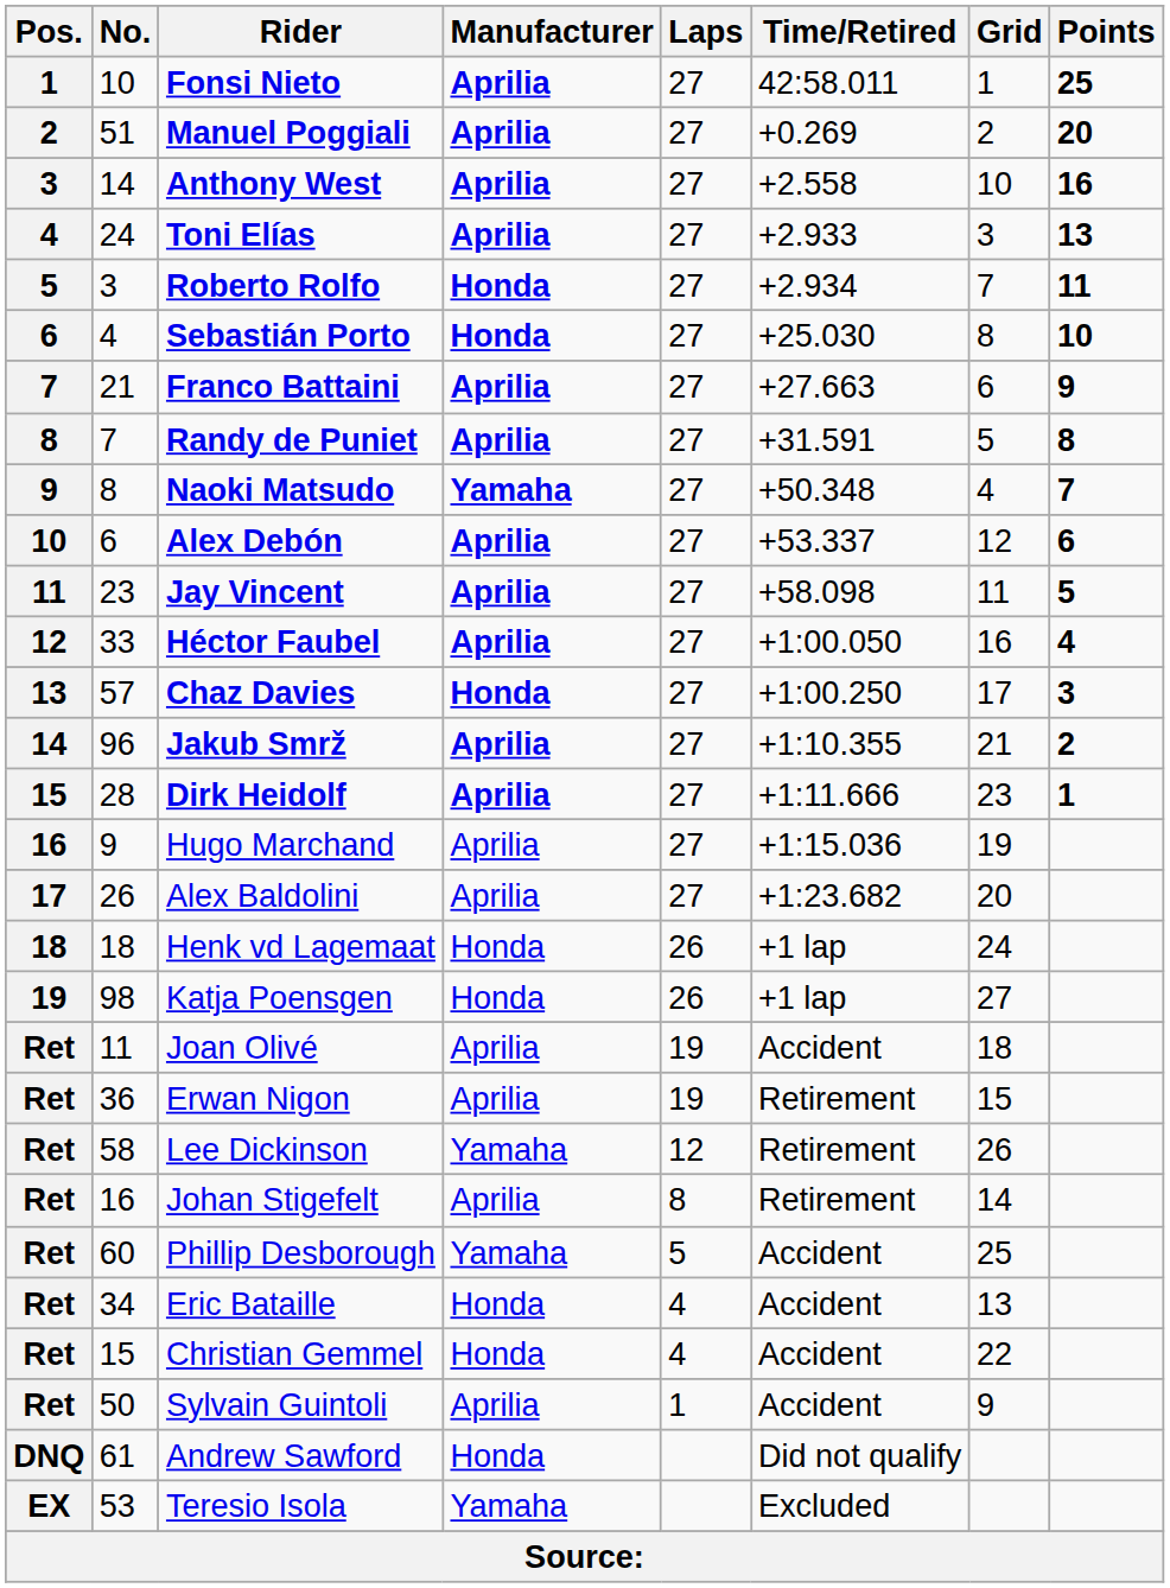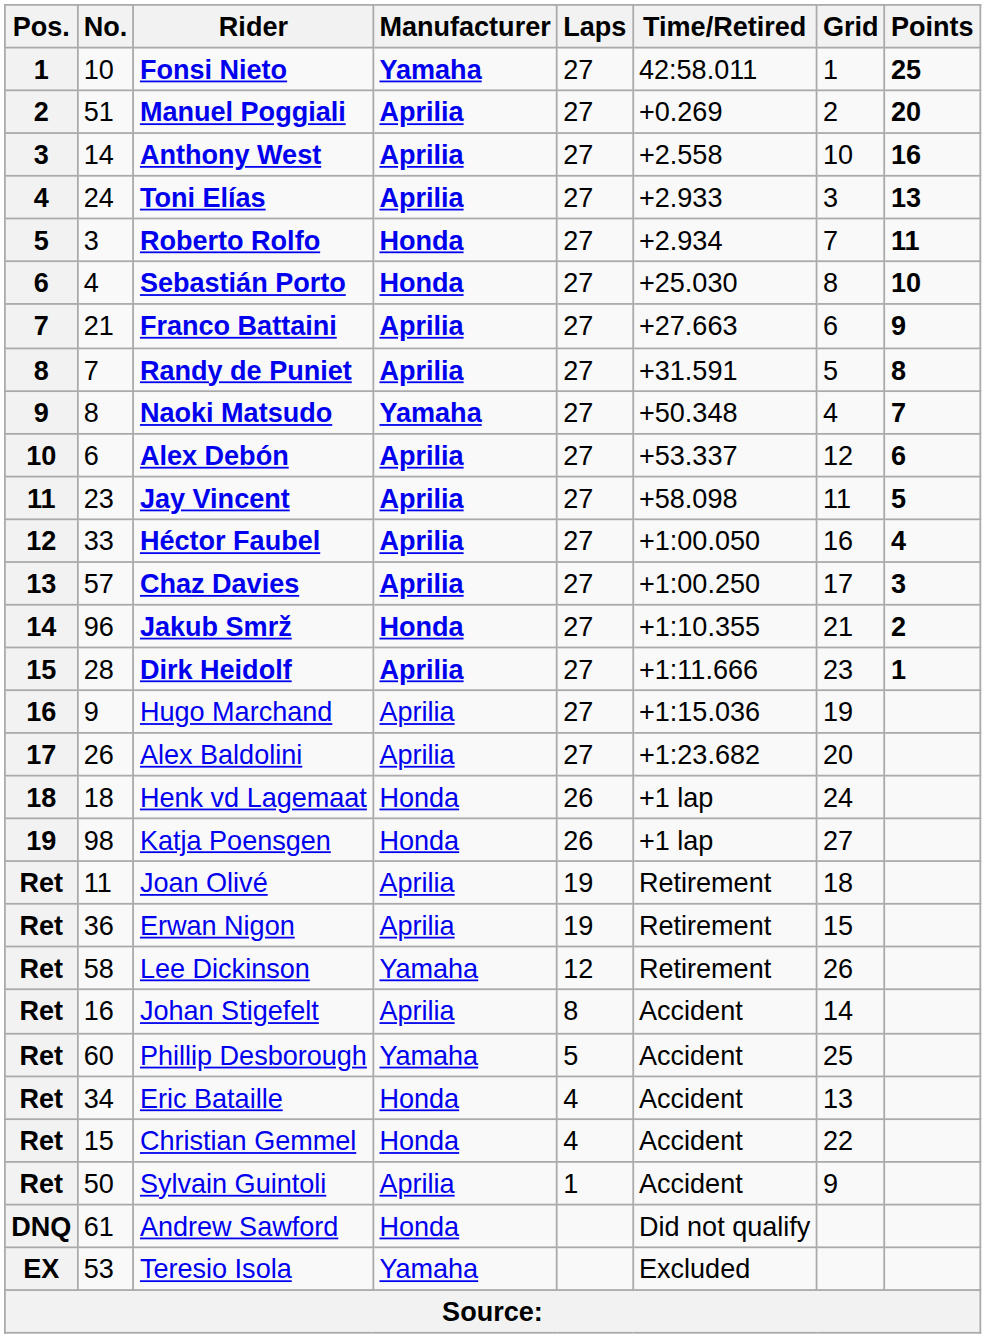 <table class="wikitable" style="font-size: 95%;">
 <tr>
 <th>Pos.</th>
 <th>No.</th>
 <th>Rider</th>
 <th>Manufacturer</th>
 <th>Laps</th>
 <th>Time/Retired</th>
 <th>Grid</th>
 <th>Points</th>
 </tr>
 <tr>
 <th>1</th>
 <td>10</td>
 <td> <strong><a href='#'>Fonsi Nieto</a></strong></td>
-<td><strong><a href='#'>Aprilia</a></strong></td>
+<td><strong><a href='#'>Yamaha</a></strong></td>
 <td>27</td>
 <td>42:58.011</td>
 <td>1</td>
 <td><strong>25</strong></td>
 </tr>
 <tr>
 <th>2</th>
 <td>51</td>
 <td> <strong><a href='#'>Manuel Poggiali</a></strong></td>
 <td><strong><a href='#'>Aprilia</a></strong></td>
 <td>27</td>
 <td>+0.269</td>
 <td>2</td>
 <td><strong>20</strong></td>
 </tr>
 <tr>
 <th>3</th>
 <td>14</td>
 <td> <strong><a href='#'>Anthony West</a></strong></td>
 <td><strong><a href='#'>Aprilia</a></strong></td>
 <td>27</td>
 <td>+2.558</td>
 <td>10</td>
 <td><strong>16</strong></td>
 </tr>
 <tr>
 <th>4</th>
 <td>24</td>
 <td> <strong><a href='#'>Toni Elías</a></strong></td>
 <td><strong><a href='#'>Aprilia</a></strong></td>
 <td>27</td>
 <td>+2.933</td>
 <td>3</td>
 <td><strong>13</strong></td>
 </tr>
 <tr>
 <th>5</th>
 <td>3</td>
 <td> <strong><a href='#'>Roberto Rolfo</a></strong></td>
 <td><strong><a href='#'>Honda</a></strong></td>
 <td>27</td>
 <td>+2.934</td>
 <td>7</td>
 <td><strong>11</strong></td>
 </tr>
 <tr>
 <th>6</th>
 <td>4</td>
 <td> <strong><a href='#'>Sebastián Porto</a></strong></td>
 <td><strong><a href='#'>Honda</a></strong></td>
 <td>27</td>
 <td>+25.030</td>
 <td>8</td>
 <td><strong>10</strong></td>
 </tr>
 <tr>
 <th>7</th>
 <td>21</td>
 <td> <strong><a href='#'>Franco Battaini</a></strong></td>
 <td><strong><a href='#'>Aprilia</a></strong></td>
 <td>27</td>
 <td>+27.663</td>
 <td>6</td>
 <td><strong>9</strong></td>
 </tr>
 <tr>
 <th>8</th>
 <td>7</td>
 <td> <strong><a href='#'>Randy de Puniet</a></strong></td>
 <td><strong><a href='#'>Aprilia</a></strong></td>
 <td>27</td>
 <td>+31.591</td>
 <td>5</td>
 <td><strong>8</strong></td>
 </tr>
 <tr>
 <th>9</th>
 <td>8</td>
 <td> <strong><a href='#'>Naoki Matsudo</a></strong></td>
 <td><strong><a href='#'>Yamaha</a></strong></td>
 <td>27</td>
 <td>+50.348</td>
 <td>4</td>
 <td><strong>7</strong></td>
 </tr>
 <tr>
 <th>10</th>
 <td>6</td>
 <td> <strong><a href='#'>Alex Debón</a></strong></td>
 <td><strong><a href='#'>Aprilia</a></strong></td>
 <td>27</td>
 <td>+53.337</td>
 <td>12</td>
 <td><strong>6</strong></td>
 </tr>
 <tr>
 <th>11</th>
 <td>23</td>
 <td> <strong><a href='#'>Jay Vincent</a></strong></td>
 <td><strong><a href='#'>Aprilia</a></strong></td>
 <td>27</td>
 <td>+58.098</td>
 <td>11</td>
 <td><strong>5</strong></td>
 </tr>
 <tr>
 <th>12</th>
 <td>33</td>
 <td> <strong><a href='#'>Héctor Faubel</a></strong></td>
 <td><strong><a href='#'>Aprilia</a></strong></td>
 <td>27</td>
 <td>+1:00.050</td>
 <td>16</td>
 <td><strong>4</strong></td>
 </tr>
 <tr>
 <th>13</th>
 <td>57</td>
 <td> <strong><a href='#'>Chaz Davies</a></strong></td>
-<td><strong><a href='#'>Honda</a></strong></td>
+<td><strong><a href='#'>Aprilia</a></strong></td>
 <td>27</td>
 <td>+1:00.250</td>
 <td>17</td>
 <td><strong>3</strong></td>
 </tr>
 <tr>
 <th>14</th>
 <td>96</td>
 <td> <strong><a href='#'>Jakub Smrž</a></strong></td>
-<td><strong><a href='#'>Aprilia</a></strong></td>
+<td><strong><a href='#'>Honda</a></strong></td>
 <td>27</td>
 <td>+1:10.355</td>
 <td>21</td>
 <td><strong>2</strong></td>
 </tr>
 <tr>
 <th>15</th>
 <td>28</td>
 <td> <strong><a href='#'>Dirk Heidolf</a></strong></td>
 <td><strong><a href='#'>Aprilia</a></strong></td>
 <td>27</td>
 <td>+1:11.666</td>
 <td>23</td>
 <td><strong>1</strong></td>
 </tr>
 <tr>
 <th>16</th>
 <td>9</td>
 <td> <a href='#'>Hugo Marchand</a></td>
 <td><a href='#'>Aprilia</a></td>
 <td>27</td>
 <td>+1:15.036</td>
 <td>19</td>
 <td></td>
 </tr>
 <tr>
 <th>17</th>
 <td>26</td>
 <td> <a href='#'>Alex Baldolini</a></td>
 <td><a href='#'>Aprilia</a></td>
 <td>27</td>
 <td>+1:23.682</td>
 <td>20</td>
 <td></td>
 </tr>
 <tr>
 <th>18</th>
 <td>18</td>
 <td> <a href='#'>Henk vd Lagemaat</a></td>
 <td><a href='#'>Honda</a></td>
 <td>26</td>
 <td>+1 lap</td>
 <td>24</td>
 <td></td>
 </tr>
 <tr>
 <th>19</th>
 <td>98</td>
 <td> <a href='#'>Katja Poensgen</a></td>
 <td><a href='#'>Honda</a></td>
 <td>26</td>
 <td>+1 lap</td>
 <td>27</td>
 <td></td>
 </tr>
 <tr>
 <th>Ret</th>
 <td>11</td>
 <td> <a href='#'>Joan Olivé</a></td>
 <td><a href='#'>Aprilia</a></td>
 <td>19</td>
-<td>Accident</td>
+<td>Retirement</td>
 <td>18</td>
 <td></td>
 </tr>
 <tr>
 <th>Ret</th>
 <td>36</td>
 <td> <a href='#'>Erwan Nigon</a></td>
 <td><a href='#'>Aprilia</a></td>
 <td>19</td>
 <td>Retirement</td>
 <td>15</td>
 <td></td>
 </tr>
 <tr>
 <th>Ret</th>
 <td>58</td>
 <td> <a href='#'>Lee Dickinson</a></td>
 <td><a href='#'>Yamaha</a></td>
 <td>12</td>
 <td>Retirement</td>
 <td>26</td>
 <td></td>
 </tr>
 <tr>
 <th>Ret</th>
 <td>16</td>
 <td> <a href='#'>Johan Stigefelt</a></td>
 <td><a href='#'>Aprilia</a></td>
 <td>8</td>
-<td>Retirement</td>
+<td>Accident</td>
 <td>14</td>
 <td></td>
 </tr>
 <tr>
 <th>Ret</th>
 <td>60</td>
 <td> <a href='#'>Phillip Desborough</a></td>
 <td><a href='#'>Yamaha</a></td>
 <td>5</td>
 <td>Accident</td>
 <td>25</td>
 <td></td>
 </tr>
 <tr>
 <th>Ret</th>
 <td>34</td>
 <td> <a href='#'>Eric Bataille</a></td>
 <td><a href='#'>Honda</a></td>
 <td>4</td>
 <td>Accident</td>
 <td>13</td>
 <td></td>
 </tr>
 <tr>
 <th>Ret</th>
 <td>15</td>
 <td> <a href='#'>Christian Gemmel</a></td>
 <td><a href='#'>Honda</a></td>
 <td>4</td>
 <td>Accident</td>
 <td>22</td>
 <td></td>
 </tr>
 <tr>
 <th>Ret</th>
 <td>50</td>
 <td> <a href='#'>Sylvain Guintoli</a></td>
 <td><a href='#'>Aprilia</a></td>
 <td>1</td>
 <td>Accident</td>
 <td>9</td>
 <td></td>
 </tr>
 <tr>
 <th>DNQ</th>
 <td>61</td>
 <td> <a href='#'>Andrew Sawford</a></td>
 <td><a href='#'>Honda</a></td>
 <td></td>
 <td>Did not qualify</td>
 <td></td>
 <td></td>
 </tr>
 <tr>
 <th>EX</th>
 <td>53</td>
 <td> <a href='#'>Teresio Isola</a></td>
 <td><a href='#'>Yamaha</a></td>
 <td></td>
 <td>Excluded</td>
 <td></td>
 <td></td>
 </tr>
 <tr>
 <th colspan=8>Source:</th>
 </tr>
 </table>
